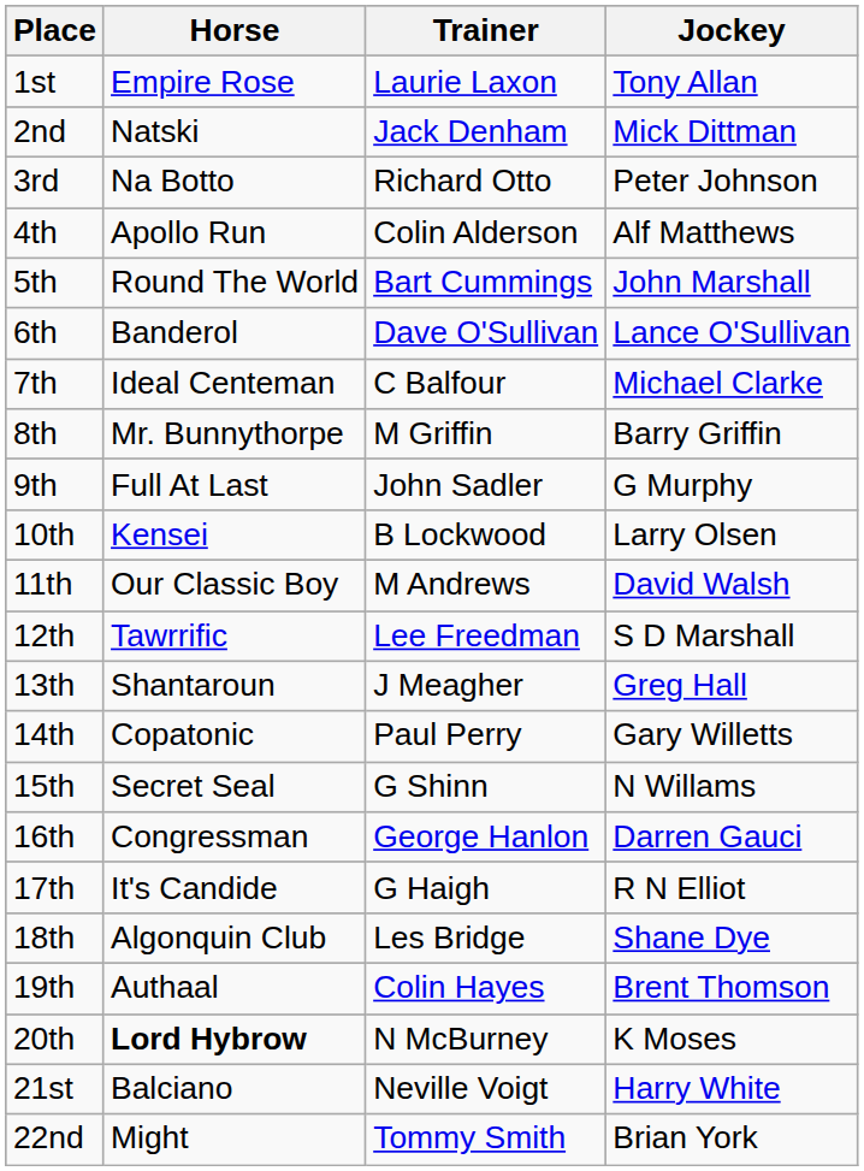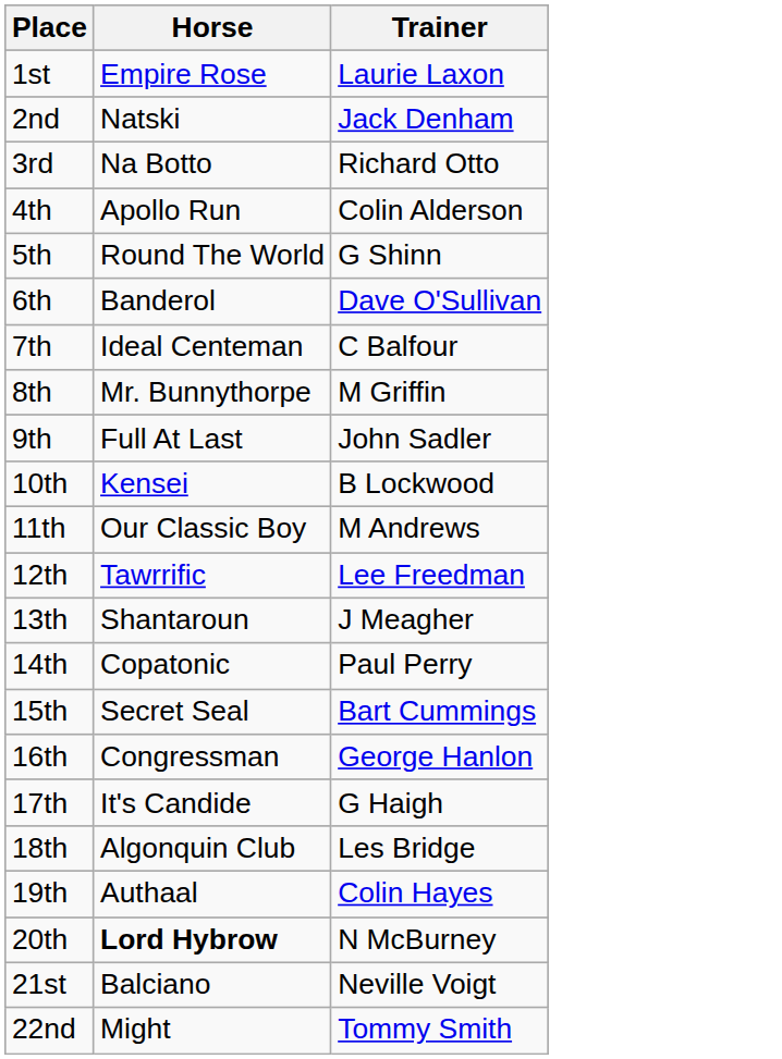 <table class="wikitable sortable">
 <tr>
 <th>Place</th>
 <th>Horse</th>
 <th>Trainer</th>
-<th>Jockey</th>
 </tr>
 <tr>
 <td>1st</td>
 <td><a href='#'>Empire Rose</a></td>
 <td><a href='#'>Laurie Laxon</a></td>
-<td><a href='#'>Tony Allan</a></td>
 </tr>
 <tr>
 <td>2nd</td>
 <td>Natski</td>
 <td><a href='#'>Jack Denham</a></td>
-<td><a href='#'>Mick Dittman</a></td>
 </tr>
 <tr>
 <td>3rd</td>
 <td>Na Botto</td>
 <td>Richard Otto</td>
-<td>Peter Johnson</td>
 </tr>
 <tr>
 <td>4th</td>
 <td>Apollo Run</td>
 <td>Colin Alderson</td>
-<td>Alf Matthews</td>
 </tr>
 <tr>
 <td>5th</td>
 <td>Round The World</td>
-<td><a href='#'>Bart Cummings</a></td>
-<td><a href='#'>John Marshall</a></td>
+<td>G Shinn</td>
 </tr>
 <tr>
 <td>6th</td>
 <td>Banderol</td>
 <td><a href='#'>Dave O'Sullivan</a></td>
-<td><a href='#'>Lance O'Sullivan</a></td>
 </tr>
 <tr>
 <td>7th</td>
 <td>Ideal Centeman</td>
 <td>C Balfour</td>
-<td><a href='#'>Michael Clarke</a></td>
 </tr>
 <tr>
 <td>8th</td>
 <td>Mr. Bunnythorpe</td>
 <td>M Griffin</td>
-<td>Barry Griffin</td>
 </tr>
 <tr>
 <td>9th</td>
 <td>Full At Last</td>
 <td>John Sadler</td>
-<td>G Murphy</td>
 </tr>
 <tr>
 <td>10th</td>
 <td><a href='#'>Kensei</a></td>
 <td>B Lockwood</td>
-<td>Larry Olsen</td>
 </tr>
 <tr>
 <td>11th</td>
 <td>Our Classic Boy</td>
 <td>M Andrews</td>
-<td><a href='#'>David Walsh</a></td>
 </tr>
 <tr>
 <td>12th</td>
 <td><a href='#'>Tawrrific</a></td>
 <td><a href='#'>Lee Freedman</a></td>
-<td>S D Marshall</td>
 </tr>
 <tr>
 <td>13th</td>
 <td>Shantaroun</td>
 <td>J Meagher</td>
-<td><a href='#'>Greg Hall</a></td>
 </tr>
 <tr>
 <td>14th</td>
 <td>Copatonic</td>
 <td>Paul Perry</td>
-<td>Gary Willetts</td>
 </tr>
 <tr>
 <td>15th</td>
 <td>Secret Seal</td>
-<td>G Shinn</td>
-<td>N Willams</td>
+<td><a href='#'>Bart Cummings</a></td>
 </tr>
 <tr>
 <td>16th</td>
 <td>Congressman</td>
 <td><a href='#'>George Hanlon</a></td>
-<td><a href='#'>Darren Gauci</a></td>
 </tr>
 <tr>
 <td>17th</td>
 <td>It's Candide</td>
 <td>G Haigh</td>
-<td>R N Elliot</td>
 </tr>
 <tr>
 <td>18th</td>
 <td>Algonquin Club</td>
 <td>Les Bridge</td>
-<td><a href='#'>Shane Dye</a></td>
 </tr>
 <tr>
 <td>19th</td>
 <td>Authaal</td>
 <td><a href='#'>Colin Hayes</a></td>
-<td><a href='#'>Brent Thomson</a></td>
 </tr>
 <tr>
 <td>20th</td>
 <td><strong>Lord Hybrow</strong></td>
 <td>N McBurney</td>
-<td>K Moses</td>
 </tr>
 <tr>
 <td>21st</td>
 <td>Balciano</td>
 <td>Neville Voigt</td>
-<td><a href='#'>Harry White</a></td>
 </tr>
 <tr>
 <td>22nd</td>
 <td>Might</td>
 <td><a href='#'>Tommy Smith</a></td>
-<td>Brian York</td>
 </tr>
 </table>
